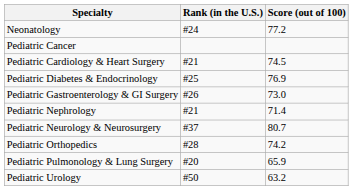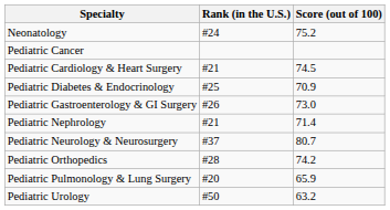 <table class="wikitable">
 <tr>
 <th>Specialty</th>
 <th>Rank (in the U.S.)</th>
 <th>Score (out of 100)</th>
 </tr>
 <tr>
 <td>Neonatology</td>
 <td>#24</td>
-<td>77.2</td>
+<td>75.2</td>
 </tr>
 <tr>
 <td>Pediatric Cancer</td>
 <td></td>
 <td></td>
 </tr>
 <tr>
 <td>Pediatric Cardiology & Heart Surgery</td>
 <td>#21</td>
 <td>74.5</td>
 </tr>
 <tr>
 <td>Pediatric Diabetes & Endocrinology</td>
 <td>#25</td>
-<td>76.9</td>
+<td>70.9</td>
 </tr>
 <tr>
 <td>Pediatric Gastroenterology & GI Surgery</td>
 <td>#26</td>
 <td>73.0</td>
 </tr>
 <tr>
 <td>Pediatric Nephrology</td>
 <td>#21</td>
 <td>71.4</td>
 </tr>
 <tr>
 <td>Pediatric Neurology & Neurosurgery</td>
 <td>#37</td>
 <td>80.7</td>
 </tr>
 <tr>
 <td>Pediatric Orthopedics</td>
 <td>#28</td>
 <td>74.2</td>
 </tr>
 <tr>
 <td>Pediatric Pulmonology & Lung Surgery</td>
 <td>#20</td>
 <td>65.9</td>
 </tr>
 <tr>
 <td>Pediatric Urology</td>
 <td>#50</td>
 <td>63.2</td>
 </tr>
 </table>
